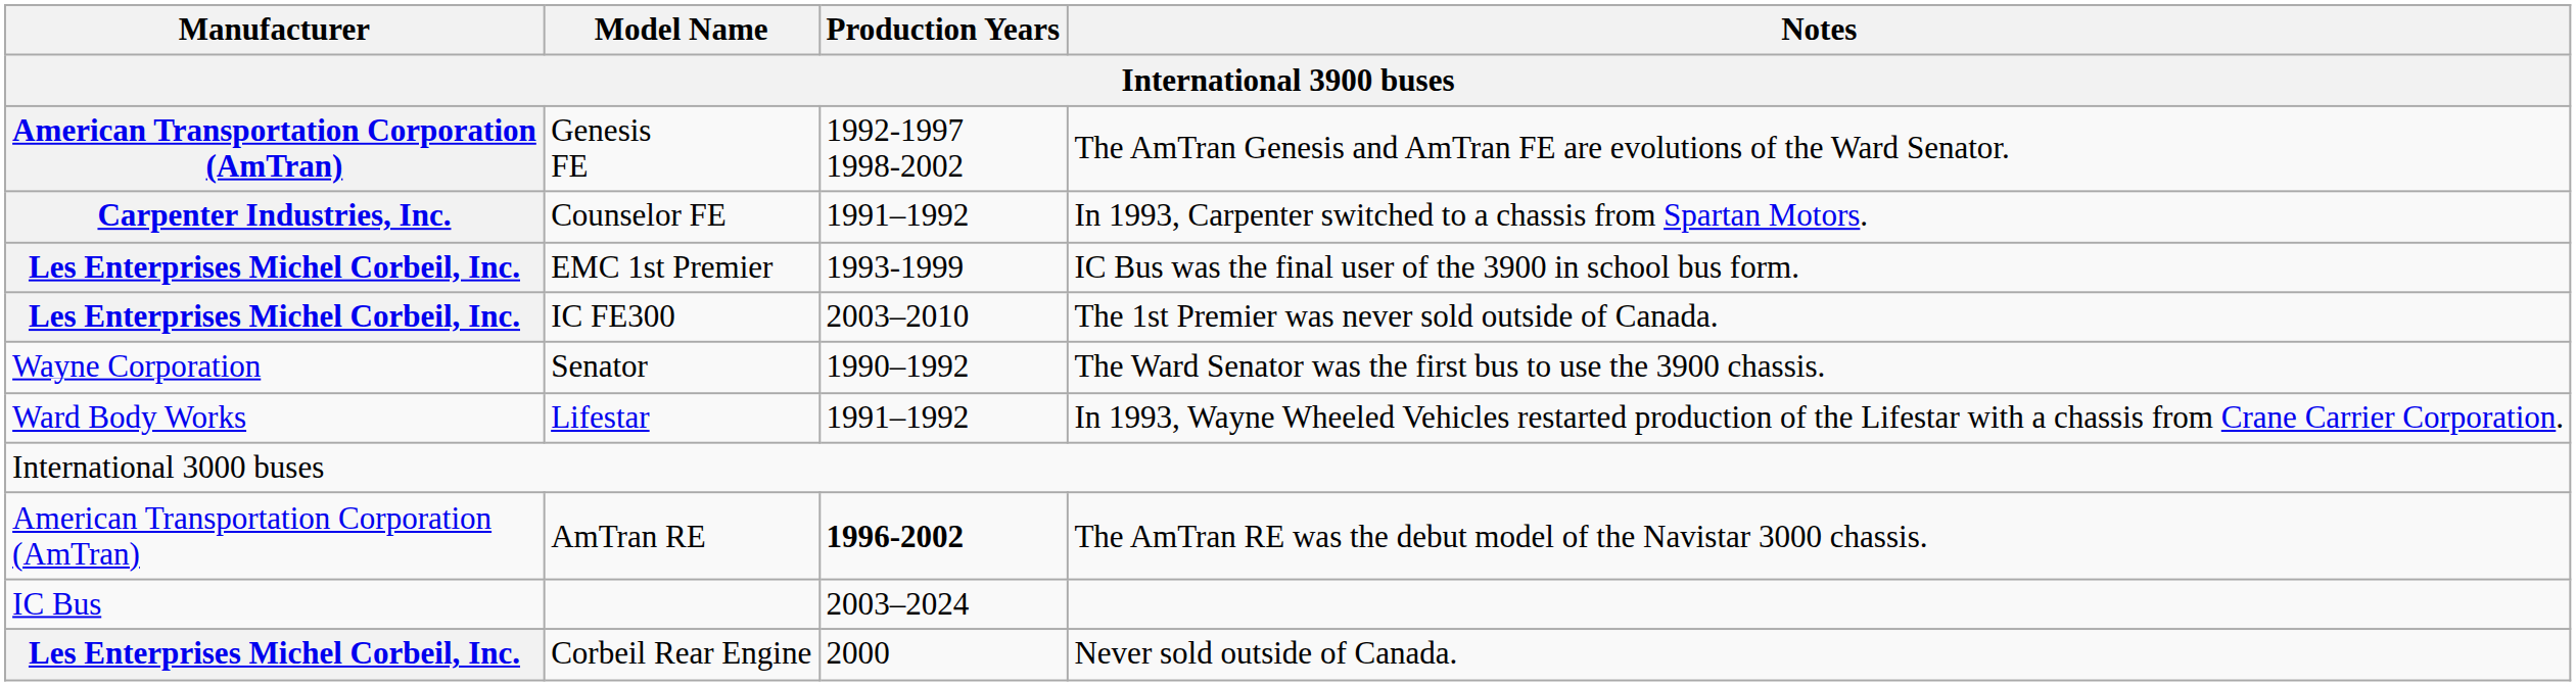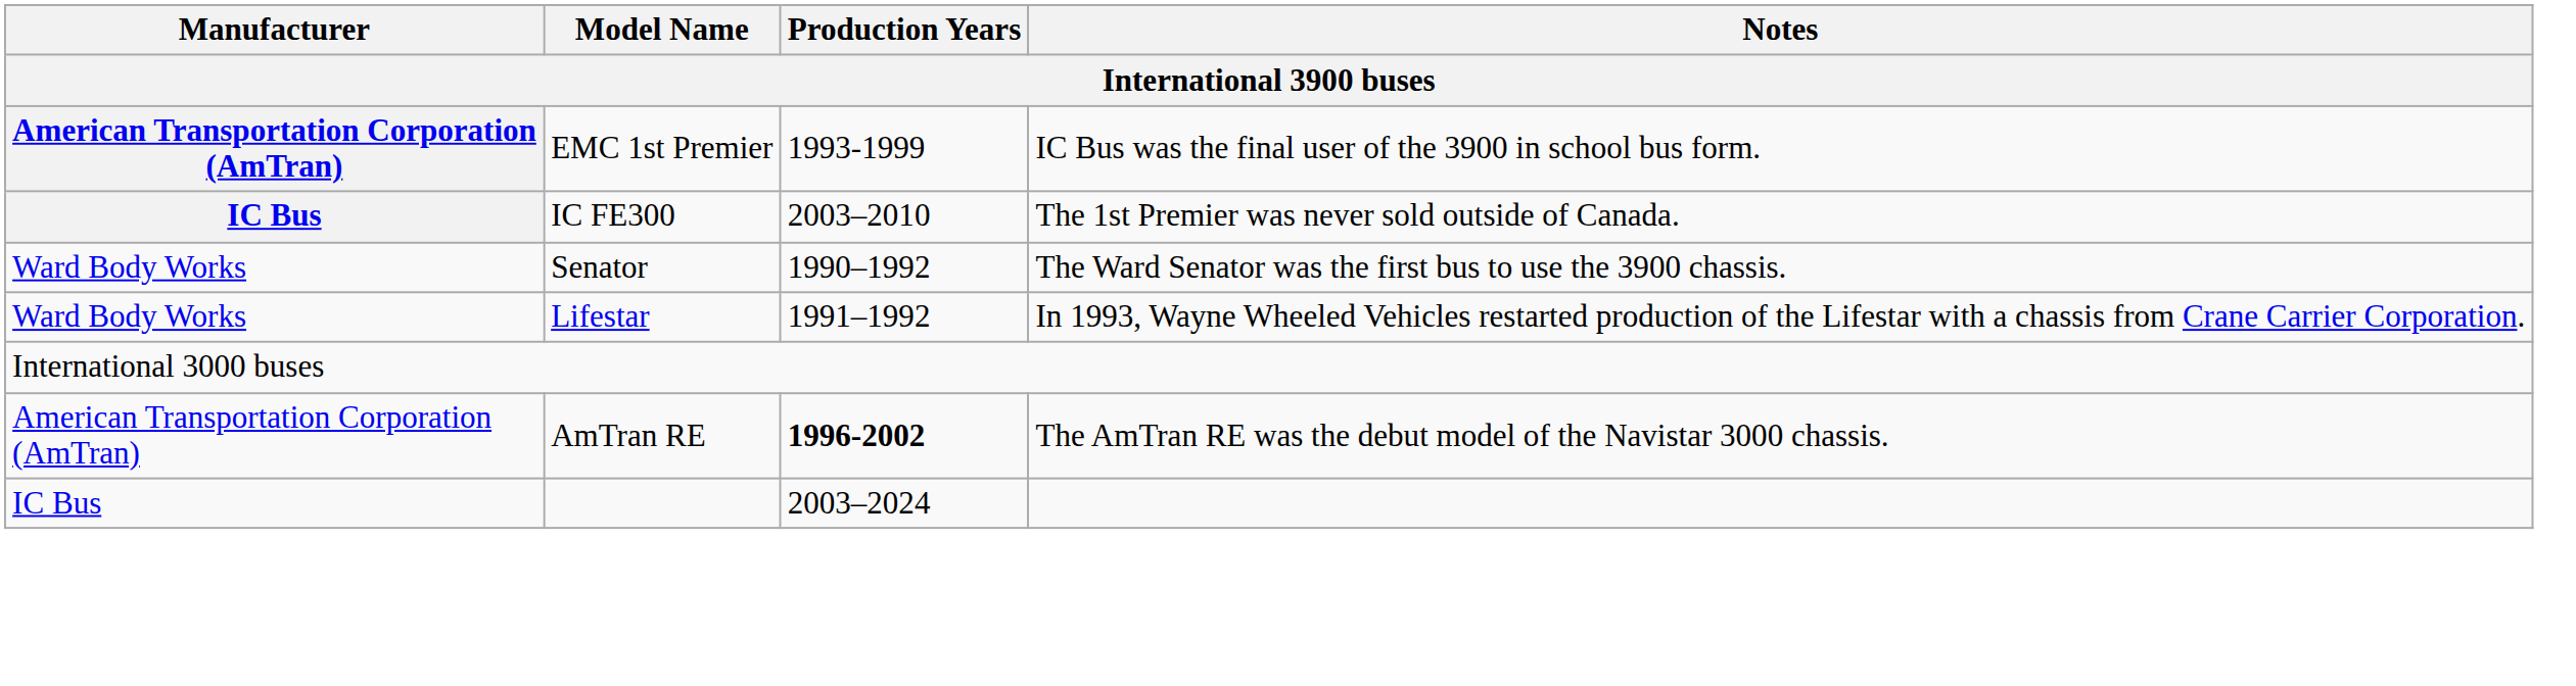 <table class="wikitable">
 <tr>
 <th>Manufacturer</th>
 <th>Model Name</th>
 <th>Production Years</th>
 <th>Notes</th>
 </tr>
 <tr>
 <th colspan=4>International 3900 buses</th>
 </tr>
 <tr>
 <th colwidth=10><a href='#'>American Transportation Corporation <br>(AmTran)</a></th>
-<td>Genesis <br> FE</td>
-<td>1992-1997 <br> 1998-2002</td>
-<td>The AmTran Genesis and AmTran FE are evolutions of the Ward Senator.</td>
-</tr>
-<tr>
-<th colwidth=10><a href='#'>Carpenter Industries, Inc.</a> <br></th>
-<td>Counselor FE</td>
-<td>1991–1992</td>
-<td>In 1993, Carpenter switched to a chassis from <a href='#'>Spartan Motors</a>.</td>
-</tr>
-<tr>
-<th colwidth=10><a href='#'>Les Enterprises Michel Corbeil, Inc.</a></th>
 <td>EMC 1st Premier</td>
 <td>1993-1999<br></td>
 <td>IC Bus was the final user of the 3900 in school bus form.</td>
 </tr>
 <tr>
-<th colwidth=10><a href='#'>Les Enterprises Michel Corbeil, Inc.</a></th>
+<th colwidth=10><a href='#'>IC Bus</a></th>
 <td>IC FE300</td>
 <td>2003–2010</td>
 <td>The 1st Premier was never sold outside of Canada.</td>
 </tr>
 <tr>
-<td colwidth=10><a href='#'>Wayne Corporation</a></td>
+<td colwidth=10><a href='#'>Ward Body Works</a></td>
 <td>Senator</td>
 <td>1990–1992</td>
 <td>The Ward Senator was the first bus to use the 3900 chassis.</td>
 </tr>
 <tr>
 <td colwidth=10><a href='#'>Ward Body Works</a></td>
 <td><a href='#'>Lifestar</a></td>
 <td>1991–1992</td>
 <td>In 1993, Wayne Wheeled Vehicles restarted production of the Lifestar with a chassis from <a href='#'>Crane Carrier Corporation</a>.</td>
 </tr>
 <tr>
 <td colspan=4>International 3000 buses</td>
 </tr>
 <tr>
 <td colwidth=10><a href='#'>American Transportation Corporation <br>(AmTran)</a></td>
 <td>AmTran RE</td>
 <td><strong>1996-2002</strong></td>
 <td>The AmTran RE was the debut model of the Navistar 3000 chassis.</td>
 </tr>
 <tr>
 <td colwidth=10><a href='#'>IC Bus</a></td>
 <td></td>
 <td>2003–2024</td>
 <td></td>
 </tr>
-<tr>
-<th colwidth=10><a href='#'>Les Enterprises Michel Corbeil, Inc.</a></th>
-<td>Corbeil Rear Engine</td>
-<td>2000</td>
-<td>Never sold outside of Canada.</td>
-</tr>
 </table>
